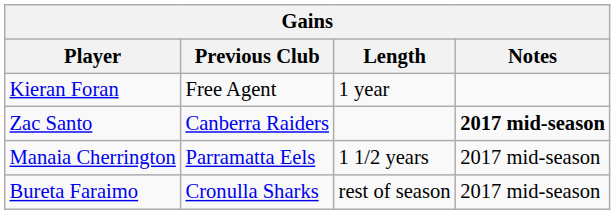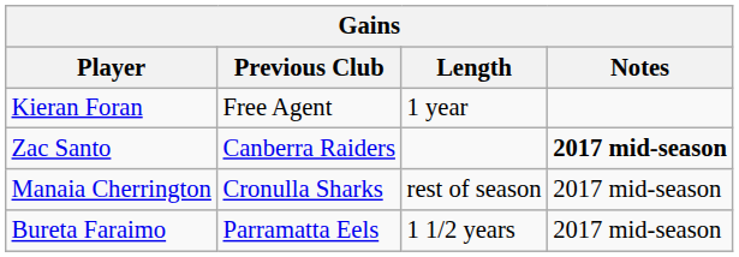 <table class="wikitable" style="font-size:90%">
 <tr style="background:#efefef;">
 <th colspan=4>Gains</th>
 </tr>
 <tr style="background:#efefef;">
 <th>Player</th>
 <th>Previous Club</th>
 <th>Length</th>
 <th>Notes</th>
 </tr>
 <tr>
 <td><a href='#'>Kieran Foran</a></td>
 <td>Free Agent</td>
 <td>1 year</td>
 <td></td>
 </tr>
 <tr>
 <td><a href='#'>Zac Santo</a></td>
 <td><a href='#'>Canberra Raiders</a></td>
 <td></td>
 <td><strong>2017 mid-season</strong></td>
 </tr>
 <tr>
 <td><a href='#'>Manaia Cherrington</a></td>
+<td><a href='#'>Cronulla Sharks</a></td>
+<td>rest of season</td>
+<td>2017 mid-season</td>
+</tr>
+<tr>
+<td><a href='#'>Bureta Faraimo</a></td>
 <td><a href='#'>Parramatta Eels</a></td>
 <td>1 1/2 years</td>
 <td>2017 mid-season</td>
 </tr>
-<tr>
-<td><a href='#'>Bureta Faraimo</a></td>
-<td><a href='#'>Cronulla Sharks</a></td>
-<td>rest of season</td>
-<td>2017 mid-season</td>
-</tr>
 </table>
